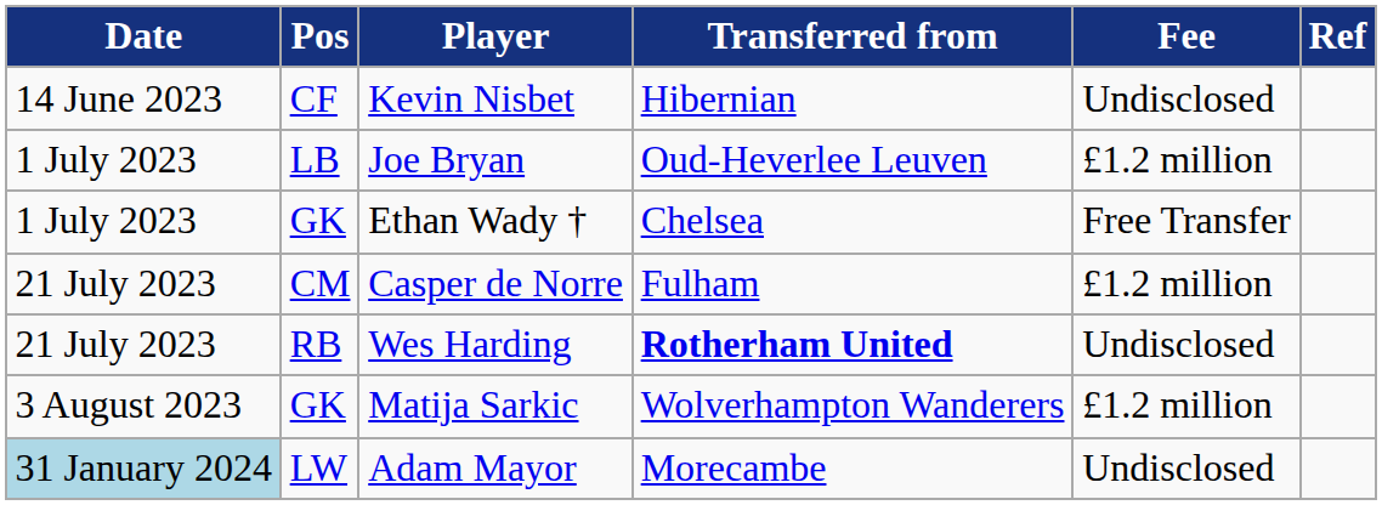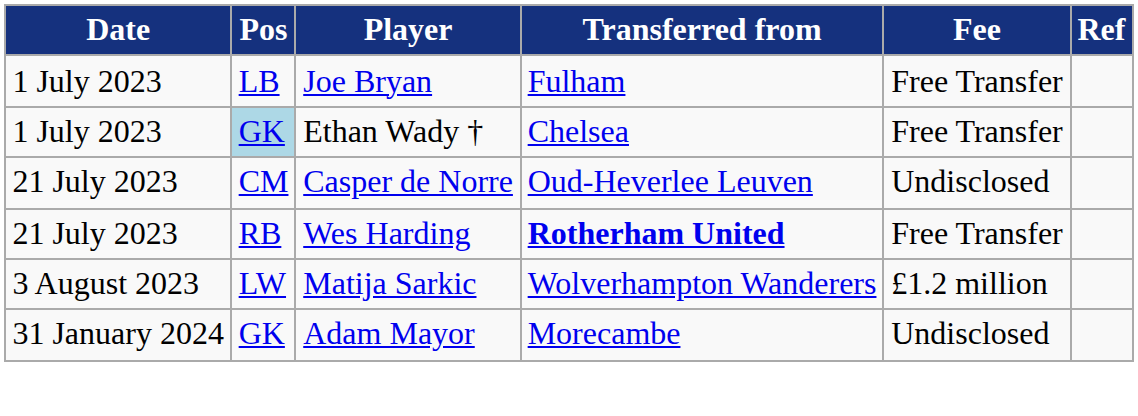 <table class="wikitable plainrowheaders sortable">
 <tr>
 <th style="background:#15317E;color:#fff;">Date</th>
 <th style="background:#15317E;color:#fff;">Pos</th>
 <th style="background:#15317E;color:#fff;">Player</th>
 <th style="background:#15317E;color:#fff;">Transferred from</th>
 <th style="background:#15317E;color:#fff;">Fee</th>
 <th style="background:#15317E;color:#fff;">Ref</th>
 </tr>
 <tr>
-<td>14 June 2023</td>
-<td><a href='#'>CF</a></td>
-<td> <a href='#'>Kevin Nisbet</a></td>
-<td> <a href='#'>Hibernian</a></td>
-<td>Undisclosed</td>
+<td>1 July 2023</td>
+<td><a href='#'>LB</a></td>
+<td> <a href='#'>Joe Bryan</a></td>
+<td> <a href='#'>Fulham</a></td>
+<td>Free Transfer</td>
 <td></td>
 </tr>
 <tr>
 <td>1 July 2023</td>
-<td><a href='#'>LB</a></td>
-<td> <a href='#'>Joe Bryan</a></td>
-<td> <a href='#'>Oud-Heverlee Leuven</a></td>
-<td>£1.2 million</td>
-<td></td>
-</tr>
-<tr>
-<td>1 July 2023</td>
-<td><a href='#'>GK</a></td>
+<td style="background: lightblue;"><a href='#'>GK</a></td>
 <td> Ethan Wady †</td>
 <td> <a href='#'>Chelsea</a></td>
 <td>Free Transfer</td>
 <td></td>
 </tr>
 <tr>
 <td>21 July 2023</td>
 <td><a href='#'>CM</a></td>
 <td> <a href='#'>Casper de Norre</a></td>
-<td> <a href='#'>Fulham</a></td>
-<td>£1.2 million</td>
+<td> <a href='#'>Oud-Heverlee Leuven</a></td>
+<td>Undisclosed</td>
 <td></td>
 </tr>
 <tr>
 <td>21 July 2023</td>
 <td><a href='#'>RB</a></td>
 <td> <a href='#'>Wes Harding</a></td>
 <td><strong> <a href='#'>Rotherham United</a></strong></td>
-<td>Undisclosed</td>
+<td>Free Transfer</td>
 <td></td>
 </tr>
 <tr>
 <td>3 August 2023</td>
-<td><a href='#'>GK</a></td>
+<td><a href='#'>LW</a></td>
 <td> <a href='#'>Matija Sarkic</a></td>
 <td> <a href='#'>Wolverhampton Wanderers</a></td>
 <td>£1.2 million</td>
 <td></td>
 </tr>
 <tr>
-<td style="background: lightblue;">31 January 2024</td>
-<td><a href='#'>LW</a></td>
+<td>31 January 2024</td>
+<td><a href='#'>GK</a></td>
 <td> <a href='#'>Adam Mayor</a></td>
 <td> <a href='#'>Morecambe</a></td>
 <td>Undisclosed</td>
 <td></td>
 </tr>
 </table>
